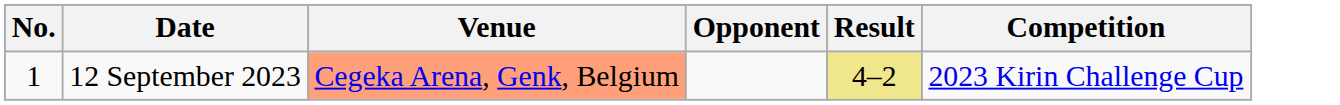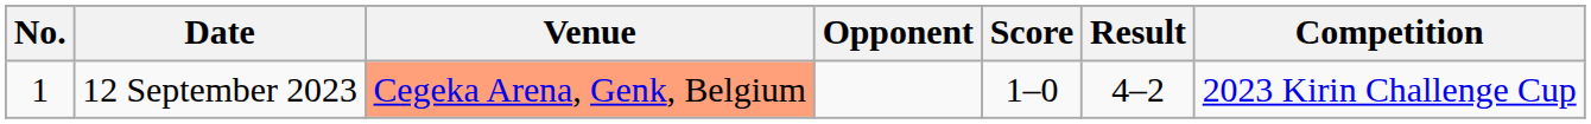 <table class="wikitable sortable">
 <tr>
 <th scope="col">No.</th>
 <th scope="col">Date</th>
 <th scope="col">Venue</th>
 <th scope="col">Opponent</th>
+<th scope="col">Score</th>
 <th scope="col">Result</th>
 <th scope="col">Competition</th>
 </tr>
 <tr>
 <td style="text-align:center">1</td>
 <td>12 September 2023</td>
 <td style="background: lightsalmon;"><a href='#'>Cegeka Arena</a>, <a href='#'>Genk</a>, Belgium</td>
 <td></td>
-<td style="background: khaki; text-align:center">4–2</td>
+<td style="text-align:center">1–0</td>
+<td style="text-align:center">4–2</td>
 <td><a href='#'>2023 Kirin Challenge Cup</a></td>
 </tr>
 </table>
